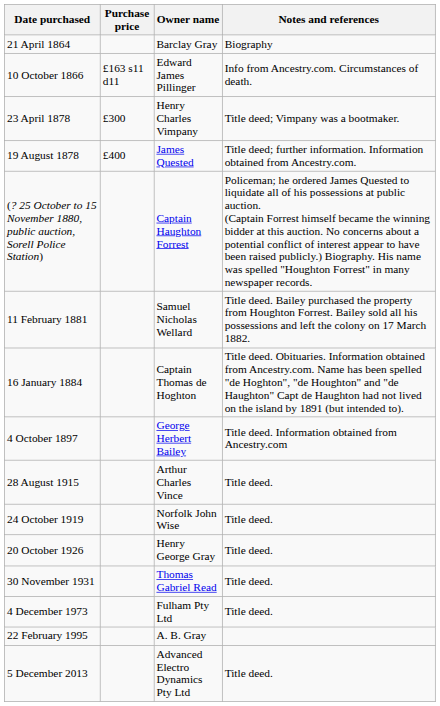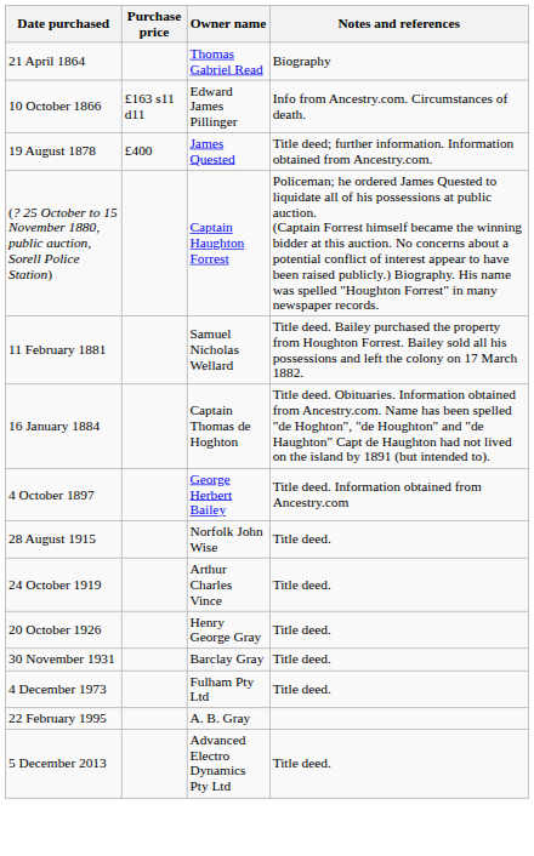 <table class="wikitable">
 <tr>
 <th>Date purchased</th>
 <th>Purchase price</th>
 <th>Owner name</th>
 <th>Notes and references</th>
 </tr>
 <tr>
 <td>21 April 1864</td>
 <td></td>
-<td>Barclay Gray</td>
+<td><a href='#'>Thomas Gabriel Read</a></td>
 <td>Biography</td>
 </tr>
 <tr>
 <td>10 October 1866</td>
 <td>£163 s11 d11</td>
 <td>Edward James Pillinger</td>
 <td>Info from Ancestry.com. Circumstances of death.</td>
-</tr>
-<tr>
-<td>23 April 1878</td>
-<td>£300</td>
-<td>Henry Charles Vimpany</td>
-<td>Title deed; Vimpany was a bootmaker.</td>
 </tr>
 <tr>
 <td>19 August 1878</td>
 <td>£400</td>
 <td><a href='#'>James Quested</a></td>
 <td>Title deed; further information. Information obtained from Ancestry.com.</td>
 </tr>
 <tr>
 <td>(<em>? 25 October to 15 November 1880, public auction, Sorell Police Station</em>)</td>
 <td></td>
 <td><a href='#'>Captain Haughton Forrest</a></td>
 <td>Policeman; he ordered James Quested to liquidate all of his possessions at public auction.<br>(Captain Forrest himself became the winning bidder at this auction. No concerns about a potential conflict of interest appear to have been raised publicly.) Biography. His name was spelled "Houghton Forrest" in many newspaper records.</td>
 </tr>
 <tr>
 <td>11 February 1881</td>
 <td></td>
 <td>Samuel Nicholas Wellard</td>
 <td>Title deed. Bailey purchased the property from Houghton Forrest. Bailey sold all his possessions and left the colony on 17 March 1882.</td>
 </tr>
 <tr>
 <td>16 January 1884</td>
 <td></td>
 <td>Captain Thomas de Hoghton</td>
 <td>Title deed. Obituaries. Information obtained from Ancestry.com. Name has been spelled "de Hoghton", "de Houghton" and "de Haughton" Capt de Haughton had not lived on the island by 1891 (but intended to).</td>
 </tr>
 <tr>
 <td>4 October 1897</td>
 <td></td>
 <td><a href='#'>George Herbert Bailey</a></td>
 <td>Title deed. Information obtained from Ancestry.com</td>
 </tr>
 <tr>
 <td>28 August 1915</td>
 <td></td>
-<td>Arthur Charles Vince</td>
+<td>Norfolk John Wise</td>
 <td>Title deed.</td>
 </tr>
 <tr>
 <td>24 October 1919</td>
 <td></td>
-<td>Norfolk John Wise</td>
+<td>Arthur Charles Vince</td>
 <td>Title deed.</td>
 </tr>
 <tr>
 <td>20 October 1926</td>
 <td></td>
 <td>Henry George Gray</td>
 <td>Title deed.</td>
 </tr>
 <tr>
 <td>30 November 1931</td>
 <td></td>
-<td><a href='#'>Thomas Gabriel Read</a></td>
+<td>Barclay Gray</td>
 <td>Title deed.</td>
 </tr>
 <tr>
 <td>4 December 1973</td>
 <td></td>
 <td>Fulham Pty Ltd</td>
 <td>Title deed.</td>
 </tr>
 <tr>
 <td>22 February 1995</td>
 <td></td>
 <td>A. B. Gray</td>
 <td></td>
 </tr>
 <tr>
 <td>5 December 2013</td>
 <td></td>
 <td>Advanced Electro Dynamics Pty Ltd</td>
 <td>Title deed.</td>
 </tr>
 </table>
